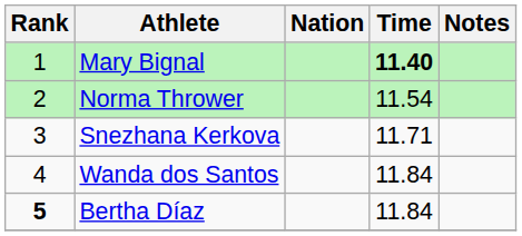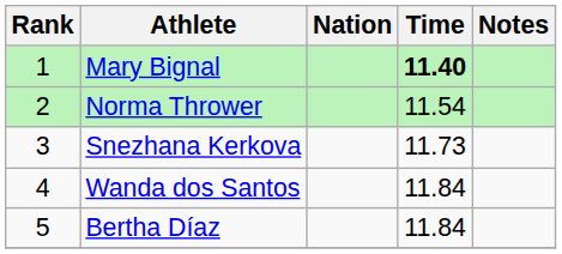 <table class="wikitable sortable" style="text-align:center">
 <tr>
 <th>Rank</th>
 <th>Athlete</th>
 <th>Nation</th>
 <th>Time</th>
 <th>Notes</th>
 </tr>
 <tr bgcolor=bbf3bb>
 <td>1</td>
 <td align=left><a href='#'>Mary Bignal</a></td>
 <td align=left></td>
 <td><strong>11.40</strong></td>
 <td></td>
 </tr>
 <tr bgcolor=bbf3bb>
 <td>2</td>
 <td align=left><a href='#'>Norma Thrower</a></td>
 <td align=left></td>
 <td>11.54</td>
 <td></td>
 </tr>
 <tr>
 <td>3</td>
 <td align=left><a href='#'>Snezhana Kerkova</a></td>
 <td align=left></td>
-<td>11.71</td>
+<td>11.73</td>
 <td></td>
 </tr>
 <tr>
 <td>4</td>
 <td align=left><a href='#'>Wanda dos Santos</a></td>
 <td align=left></td>
 <td>11.84</td>
 <td></td>
 </tr>
 <tr>
-<td><strong>5</strong></td>
+<td>5</td>
 <td align=left><a href='#'>Bertha Díaz</a></td>
 <td align=left></td>
 <td>11.84</td>
 <td></td>
 </tr>
 <tr>
 </tr>
 </table>
